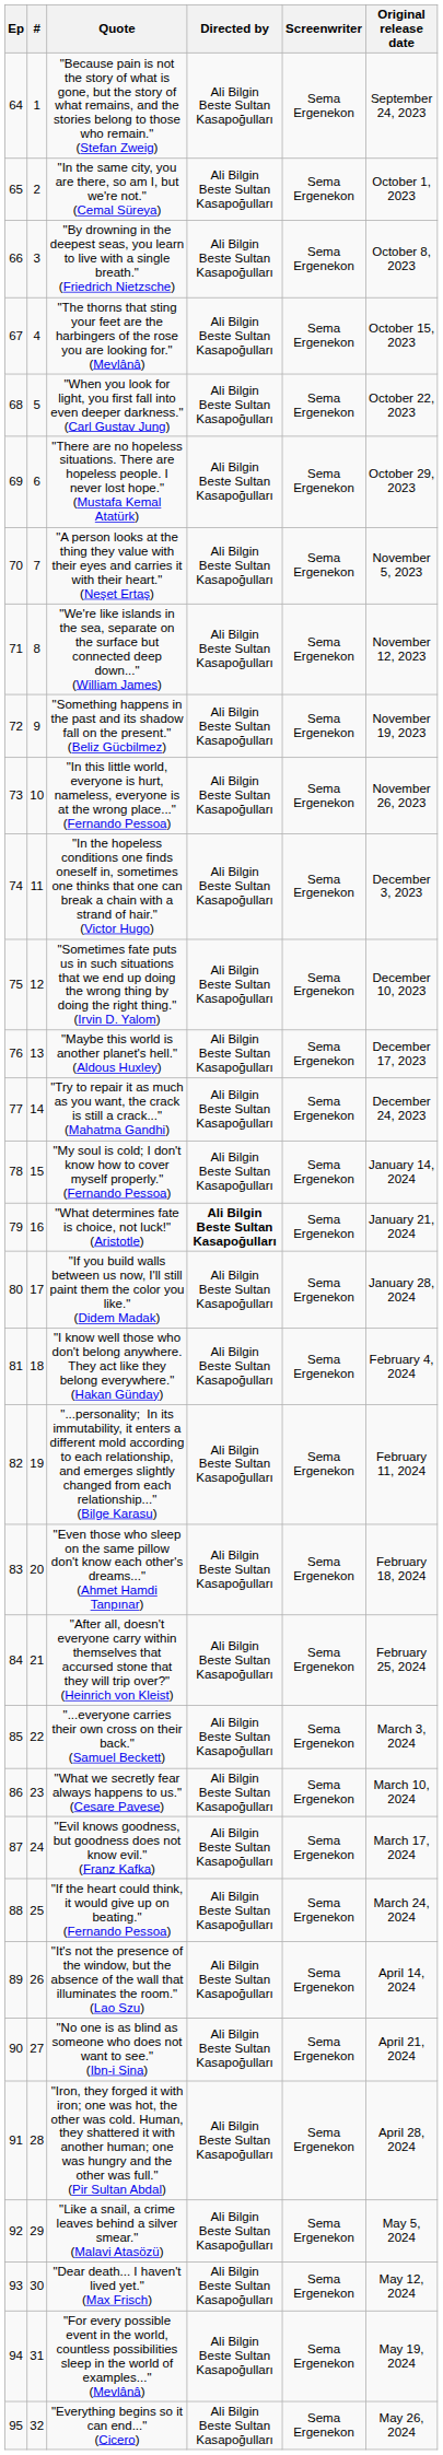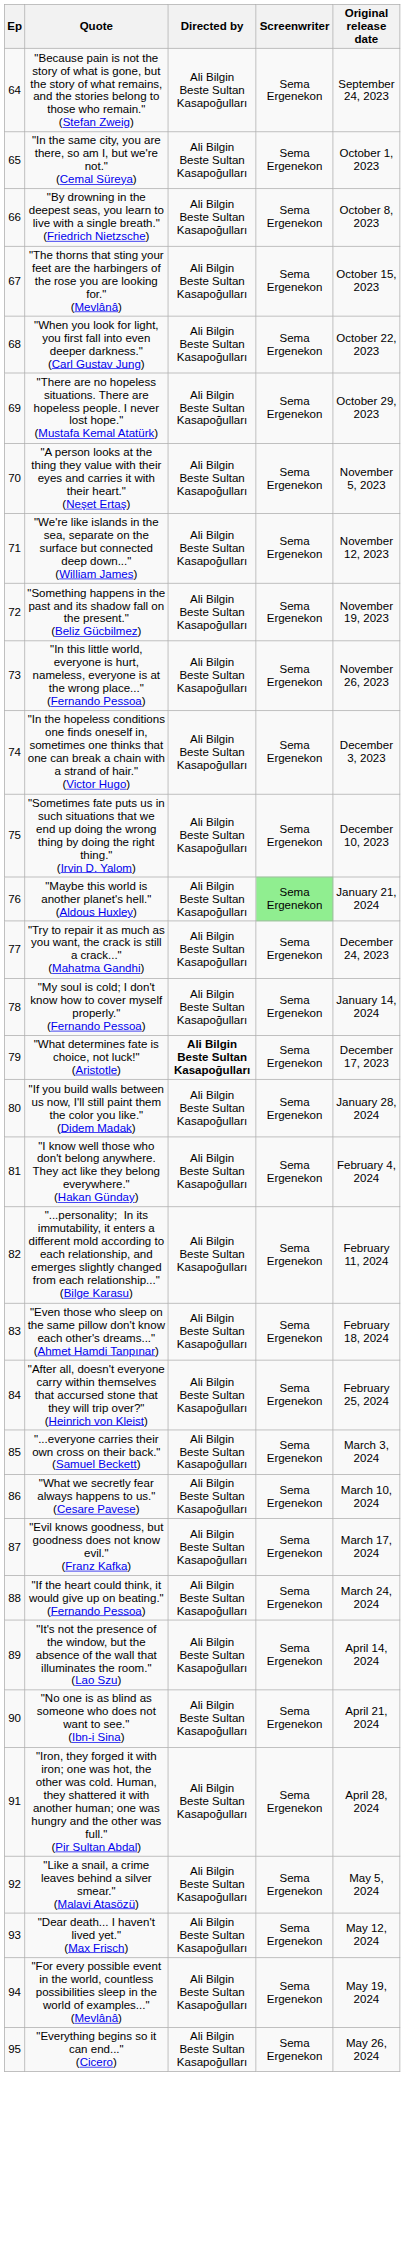 <table class="wikitable" style="margin-left:auto; margin-right:auto; width:550px; text-align:center">
 <tr>
 <th>Ep</th>
-<th>#</th>
 <th>Quote</th>
 <th>Directed by</th>
 <th>Screenwriter</th>
 <th>Original release date</th>
 </tr>
 <tr>
 <td>64</td>
-<td>1</td>
 <td>"Because pain is not the story of what is gone, but the story of what remains, and the stories belong to those who remain."<br>(<a href='#'>Stefan Zweig</a>)</td>
 <td>Ali Bilgin<br>Beste Sultan Kasapoğulları</td>
 <td>Sema Ergenekon</td>
 <td>September 24, 2023</td>
 </tr>
 <tr>
 <td>65</td>
-<td>2</td>
 <td>"In the same city, you are there, so am I, but we're not."<br>(<a href='#'>Cemal Süreya</a>)</td>
 <td>Ali Bilgin<br>Beste Sultan Kasapoğulları</td>
 <td>Sema Ergenekon</td>
 <td>October 1, 2023</td>
 </tr>
 <tr>
 <td>66</td>
-<td>3</td>
 <td>"By drowning in the deepest seas, you learn to live with a single breath."<br>(<a href='#'>Friedrich Nietzsche</a>)</td>
 <td>Ali Bilgin<br>Beste Sultan Kasapoğulları</td>
 <td>Sema Ergenekon</td>
 <td>October 8, 2023</td>
 </tr>
 <tr>
 <td>67</td>
-<td>4</td>
 <td>"The thorns that sting your feet are the harbingers of the rose you are looking for."<br>(<a href='#'>Mevlânâ</a>)</td>
 <td>Ali Bilgin<br>Beste Sultan Kasapoğulları</td>
 <td>Sema Ergenekon</td>
 <td>October 15, 2023</td>
 </tr>
 <tr>
 <td>68</td>
-<td>5</td>
 <td>"When you look for light, you first fall into even deeper darkness."<br>(<a href='#'>Carl Gustav Jung</a>)</td>
 <td>Ali Bilgin<br>Beste Sultan Kasapoğulları</td>
 <td>Sema Ergenekon</td>
 <td>October 22, 2023</td>
 </tr>
 <tr>
 <td>69</td>
-<td>6</td>
 <td>"There are no hopeless situations. There are hopeless people. I never lost hope."<br>(<a href='#'>Mustafa Kemal Atatürk</a>)</td>
 <td>Ali Bilgin<br>Beste Sultan Kasapoğulları</td>
 <td>Sema Ergenekon</td>
 <td>October 29, 2023</td>
 </tr>
 <tr>
 <td>70</td>
-<td>7</td>
 <td>"A person looks at the thing they value with their eyes and carries it with their heart."<br>(<a href='#'>Neşet Ertaş</a>)</td>
 <td>Ali Bilgin<br>Beste Sultan Kasapoğulları</td>
 <td>Sema Ergenekon</td>
 <td>November 5, 2023</td>
 </tr>
 <tr>
 <td>71</td>
-<td>8</td>
 <td>"We're like islands in the sea, separate on the surface but connected deep down..."<br>(<a href='#'>William James</a>)</td>
 <td>Ali Bilgin<br>Beste Sultan Kasapoğulları</td>
 <td>Sema Ergenekon</td>
 <td>November 12, 2023</td>
 </tr>
 <tr>
 <td>72</td>
-<td>9</td>
 <td>"Something happens in the past and its shadow fall on the present."<br>(<a href='#'>Beliz Gücbilmez</a>)</td>
 <td>Ali Bilgin<br>Beste Sultan Kasapoğulları</td>
 <td>Sema Ergenekon</td>
 <td>November 19, 2023</td>
 </tr>
 <tr>
 <td>73</td>
-<td>10</td>
 <td>"In this little world, everyone is hurt, nameless, everyone is at the wrong place..."<br>(<a href='#'>Fernando Pessoa</a>)</td>
 <td>Ali Bilgin<br>Beste Sultan Kasapoğulları</td>
 <td>Sema Ergenekon</td>
 <td>November 26, 2023</td>
 </tr>
 <tr>
 <td>74</td>
-<td>11</td>
 <td>"In the hopeless conditions one finds oneself in, sometimes one thinks that one can break a chain with a strand of hair."<br>(<a href='#'>Victor Hugo</a>)</td>
 <td>Ali Bilgin<br>Beste Sultan Kasapoğulları</td>
 <td>Sema Ergenekon</td>
 <td>December 3, 2023</td>
 </tr>
 <tr>
 <td>75</td>
-<td>12</td>
 <td>"Sometimes fate puts us in such situations that we end up doing the wrong thing by doing the right thing."<br>(<a href='#'>Irvin D. Yalom</a>)</td>
 <td>Ali Bilgin<br>Beste Sultan Kasapoğulları</td>
 <td>Sema Ergenekon</td>
 <td>December 10, 2023</td>
 </tr>
 <tr>
 <td>76</td>
-<td>13</td>
 <td>"Maybe this world is another planet's hell."<br>(<a href='#'>Aldous Huxley</a>)</td>
 <td>Ali Bilgin<br>Beste Sultan Kasapoğulları</td>
-<td>Sema Ergenekon</td>
-<td>December 17, 2023</td>
+<td style="background: lightgreen;">Sema Ergenekon</td>
+<td>January 21, 2024</td>
 </tr>
 <tr>
 <td>77</td>
-<td>14</td>
 <td>"Try to repair it as much as you want, the crack is still a crack..."<br>(<a href='#'>Mahatma Gandhi</a>)</td>
 <td>Ali Bilgin<br>Beste Sultan Kasapoğulları</td>
 <td>Sema Ergenekon</td>
 <td>December 24, 2023</td>
 </tr>
 <tr>
 <td>78</td>
-<td>15</td>
 <td>"My soul is cold; I don't know how to cover myself properly."<br>(<a href='#'>Fernando Pessoa</a>)</td>
 <td>Ali Bilgin<br>Beste Sultan Kasapoğulları</td>
 <td>Sema Ergenekon</td>
 <td>January 14, 2024</td>
 </tr>
 <tr>
 <td>79</td>
-<td>16</td>
 <td>"What determines fate is choice, not luck!"<br>(<a href='#'>Aristotle</a>)</td>
 <td><strong>Ali Bilgin<br>Beste Sultan Kasapoğulları</strong></td>
 <td>Sema Ergenekon</td>
-<td>January 21, 2024</td>
+<td>December 17, 2023</td>
 </tr>
 <tr>
 <td>80</td>
-<td>17</td>
 <td>"If you build walls between us now, I'll still paint them the color you like."<br>(<a href='#'>Didem Madak</a>)</td>
 <td>Ali Bilgin<br>Beste Sultan Kasapoğulları</td>
 <td>Sema Ergenekon</td>
 <td>January 28, 2024</td>
 </tr>
 <tr>
 <td>81</td>
-<td>18</td>
 <td>"I know well those who don't belong anywhere. They act like they belong everywhere."<br>(<a href='#'>Hakan Günday</a>)</td>
 <td>Ali Bilgin<br>Beste Sultan Kasapoğulları</td>
 <td>Sema Ergenekon</td>
 <td>February 4, 2024</td>
 </tr>
 <tr>
 <td>82</td>
-<td>19</td>
 <td>"...personality;  In its immutability, it enters a different mold according to each relationship, and emerges slightly changed from each relationship..."<br>(<a href='#'>Bilge Karasu</a>)</td>
 <td>Ali Bilgin<br>Beste Sultan Kasapoğulları</td>
 <td>Sema Ergenekon</td>
 <td>February 11, 2024</td>
 </tr>
 <tr>
 <td>83</td>
-<td>20</td>
 <td>"Even those who sleep on the same pillow don't know each other's dreams..."<br>(<a href='#'>Ahmet Hamdi Tanpınar</a>)</td>
 <td>Ali Bilgin<br>Beste Sultan Kasapoğulları</td>
 <td>Sema Ergenekon</td>
 <td>February 18, 2024</td>
 </tr>
 <tr>
 <td>84</td>
-<td>21</td>
 <td>"After all, doesn't everyone carry within themselves that accursed stone that they will trip over?"<br>(<a href='#'>Heinrich von Kleist</a>)</td>
 <td>Ali Bilgin<br>Beste Sultan Kasapoğulları</td>
 <td>Sema Ergenekon</td>
 <td>February 25, 2024</td>
 </tr>
 <tr>
 <td>85</td>
-<td>22</td>
 <td>"...everyone carries their own cross on their back."<br>(<a href='#'>Samuel Beckett</a>)</td>
 <td>Ali Bilgin<br>Beste Sultan Kasapoğulları</td>
 <td>Sema Ergenekon</td>
 <td>March 3, 2024</td>
 </tr>
 <tr>
 <td>86</td>
-<td>23</td>
 <td>"What we secretly fear always happens to us."<br>(<a href='#'>Cesare Pavese</a>)</td>
 <td>Ali Bilgin<br>Beste Sultan Kasapoğulları</td>
 <td>Sema Ergenekon</td>
 <td>March 10, 2024</td>
 </tr>
 <tr>
 <td>87</td>
-<td>24</td>
 <td>"Evil knows goodness, but goodness does not know evil."<br>(<a href='#'>Franz Kafka</a>)</td>
 <td>Ali Bilgin<br>Beste Sultan Kasapoğulları</td>
 <td>Sema Ergenekon</td>
 <td>March 17, 2024</td>
 </tr>
 <tr>
 <td>88</td>
-<td>25</td>
 <td>"If the heart could think, it would give up on beating."<br>(<a href='#'>Fernando Pessoa</a>)</td>
 <td>Ali Bilgin<br>Beste Sultan Kasapoğulları</td>
 <td>Sema Ergenekon</td>
 <td>March 24, 2024</td>
 </tr>
 <tr>
 <td>89</td>
-<td>26</td>
 <td>"It's not the presence of the window, but the absence of the wall that illuminates the room."<br>(<a href='#'>Lao Szu</a>)</td>
 <td>Ali Bilgin<br>Beste Sultan Kasapoğulları</td>
 <td>Sema Ergenekon</td>
 <td>April 14, 2024</td>
 </tr>
 <tr>
 <td>90</td>
-<td>27</td>
 <td>"No one is as blind as someone who does not want to see."<br>(<a href='#'>Ibn-i Sina</a>)</td>
 <td>Ali Bilgin<br>Beste Sultan Kasapoğulları</td>
 <td>Sema Ergenekon</td>
 <td>April 21, 2024</td>
 </tr>
 <tr>
 <td>91</td>
-<td>28</td>
 <td>"Iron, they forged it with iron; one was hot, the other was cold. Human, they shattered it with another human; one was hungry and the other was full."<br>(<a href='#'>Pir Sultan Abdal</a>)</td>
 <td>Ali Bilgin<br>Beste Sultan Kasapoğulları</td>
 <td>Sema Ergenekon</td>
 <td>April 28, 2024</td>
 </tr>
 <tr>
 <td>92</td>
-<td>29</td>
 <td>"Like a snail, a crime leaves behind a silver smear."<br>(<a href='#'>Malavi Atasözü</a>)</td>
 <td>Ali Bilgin<br>Beste Sultan Kasapoğulları</td>
 <td>Sema Ergenekon</td>
 <td>May 5, 2024</td>
 </tr>
 <tr>
 <td>93</td>
-<td>30</td>
 <td>"Dear death... I haven't lived yet."<br>(<a href='#'>Max Frisch</a>)</td>
 <td>Ali Bilgin<br>Beste Sultan Kasapoğulları</td>
 <td>Sema Ergenekon</td>
 <td>May 12, 2024</td>
 </tr>
 <tr>
 <td>94</td>
-<td>31</td>
 <td>"For every possible event in the world, countless possibilities sleep in the world of examples..."<br>(<a href='#'>Mevlânâ</a>)</td>
 <td>Ali Bilgin<br>Beste Sultan Kasapoğulları</td>
 <td>Sema Ergenekon</td>
 <td>May 19, 2024</td>
 </tr>
 <tr>
 <td>95</td>
-<td>32</td>
 <td>"Everything begins so it can end..."<br>(<a href='#'>Cicero</a>)</td>
 <td>Ali Bilgin<br>Beste Sultan Kasapoğulları</td>
 <td>Sema Ergenekon</td>
 <td>May 26, 2024</td>
 </tr>
 </table>
